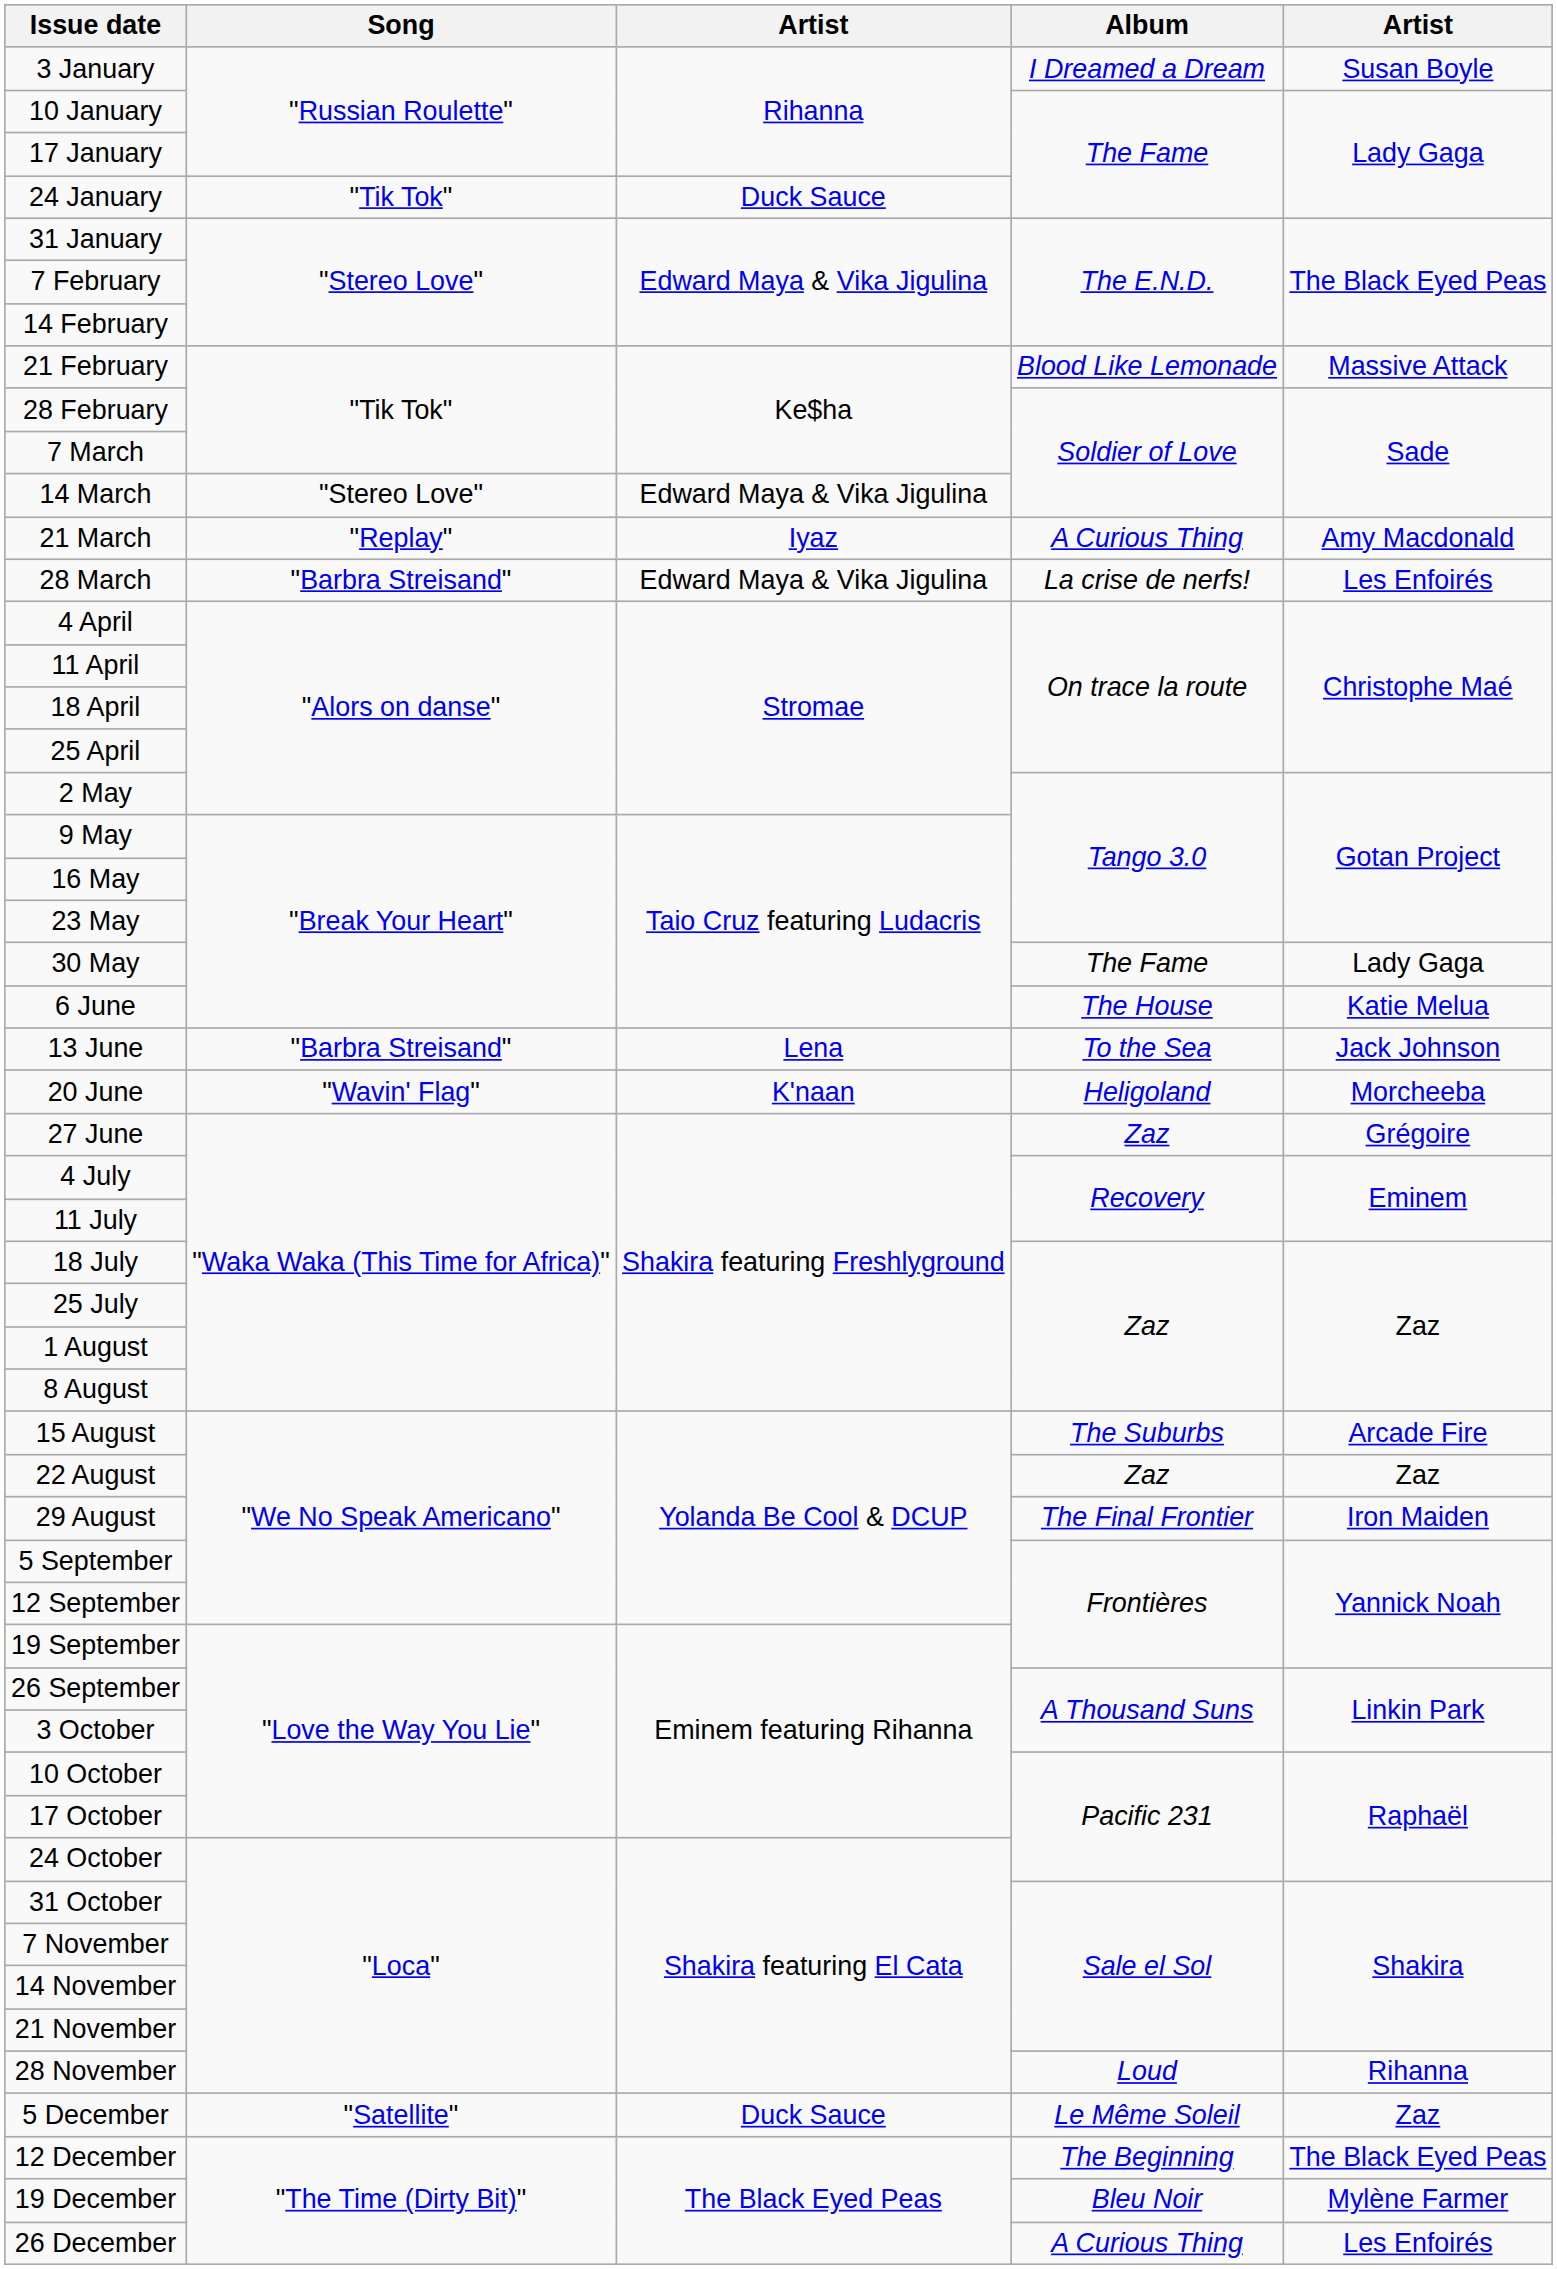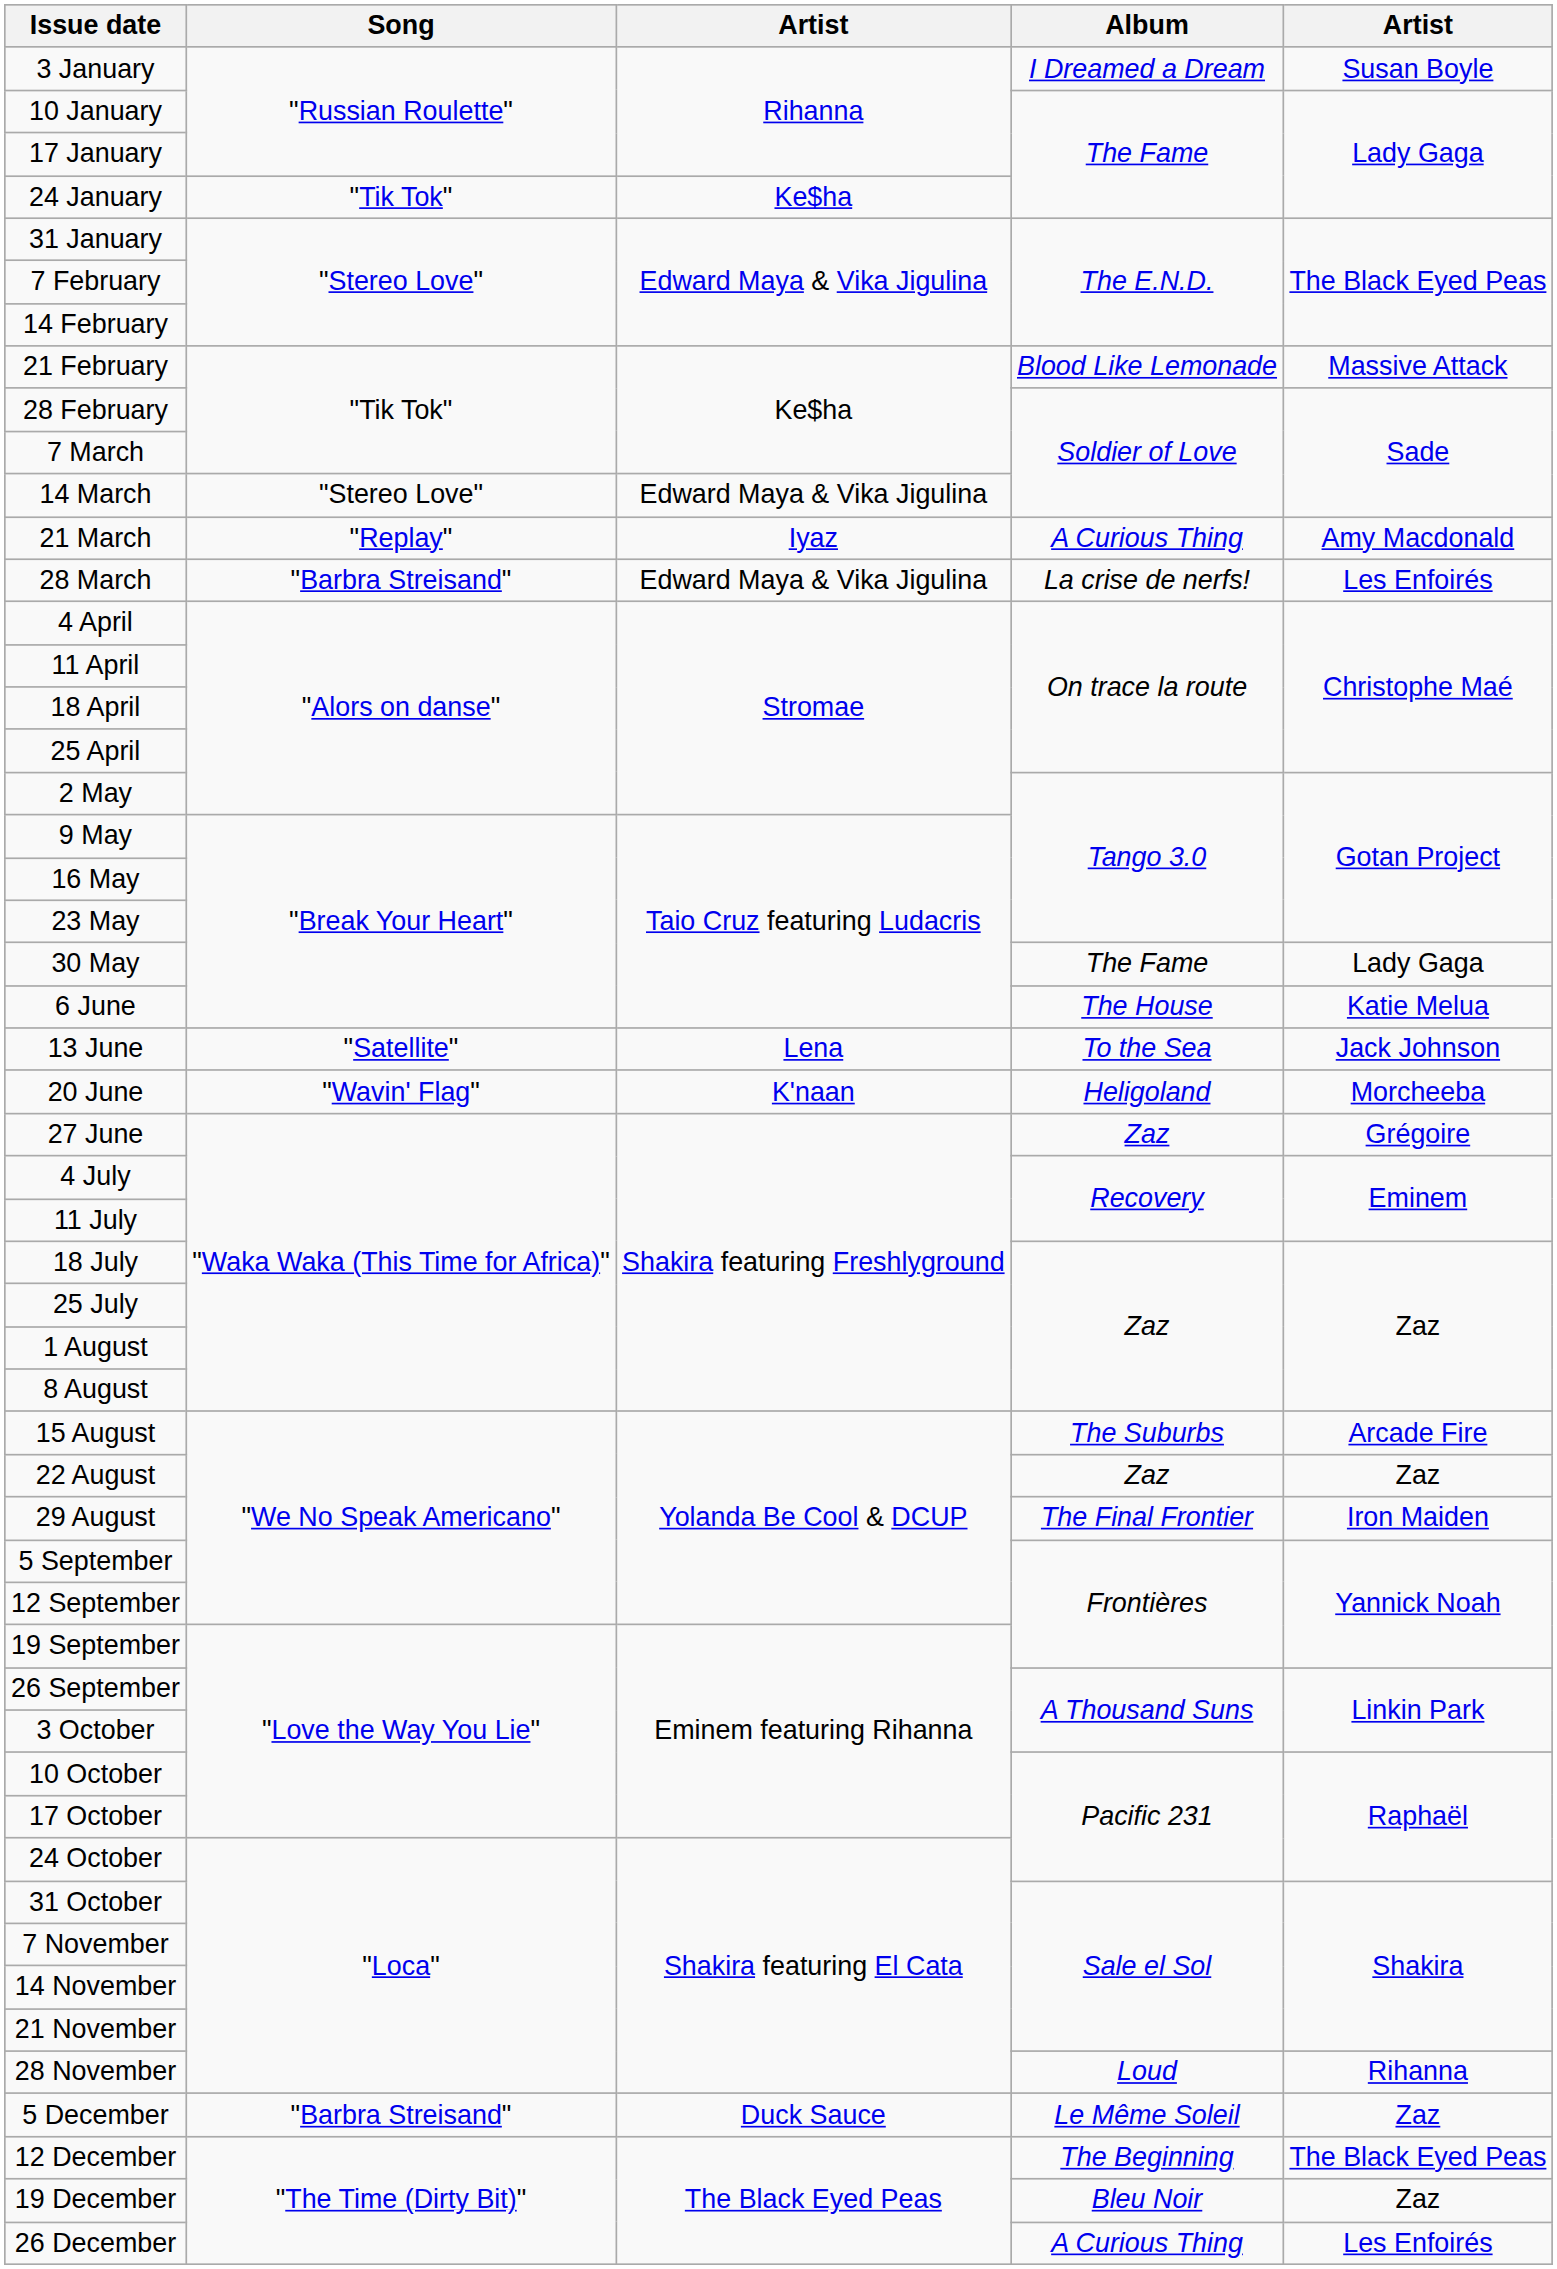 <table class="wikitable plainrowheaders" style="text-align:center">
 <tr>
 <th>Issue date</th>
 <th>Song</th>
 <th>Artist</th>
 <th>Album</th>
 <th>Artist</th>
 </tr>
 <tr>
 <td>3 January</td>
 <td rowspan="3">"<a href='#'>Russian Roulette</a>"</td>
 <td rowspan="3"><a href='#'>Rihanna</a></td>
 <td><em><a href='#'>I Dreamed a Dream</a></em></td>
 <td><a href='#'>Susan Boyle</a></td>
 </tr>
 <tr>
 <td>10 January</td>
 <td rowspan="3"><em><a href='#'>The Fame</a></em></td>
 <td rowspan="3"><a href='#'>Lady Gaga</a></td>
 </tr>
 <tr>
 <td>17 January</td>
 </tr>
 <tr>
 <td>24 January</td>
 <td rowspan="1">"<a href='#'>Tik Tok</a>"</td>
-<td><a href='#'>Duck Sauce</a></td>
+<td rowspan="1"><a href='#'>Ke$ha</a></td>
 </tr>
 <tr>
 <td>31 January</td>
 <td rowspan="3">"<a href='#'>Stereo Love</a>"</td>
 <td rowspan="3"><a href='#'>Edward Maya</a> & <a href='#'>Vika Jigulina</a></td>
 <td rowspan="3"><em><a href='#'>The E.N.D.</a></em></td>
 <td rowspan="3"><a href='#'>The Black Eyed Peas</a></td>
 </tr>
 <tr>
 <td>7 February</td>
 </tr>
 <tr>
 <td>14 February</td>
 </tr>
 <tr>
 <td>21 February</td>
 <td rowspan="3">"Tik Tok"</td>
 <td rowspan="3">Ke$ha</td>
 <td><em><a href='#'>Blood Like Lemonade</a></em></td>
 <td rowspan="1"><a href='#'>Massive Attack</a></td>
 </tr>
 <tr>
 <td>28 February</td>
 <td rowspan="3"><em><a href='#'>Soldier of Love</a></em></td>
 <td rowspan="3"><a href='#'>Sade</a></td>
 </tr>
 <tr>
 <td>7 March</td>
 </tr>
 <tr>
 <td>14 March</td>
 <td rowspan="1">"Stereo Love"</td>
 <td rowspan="1">Edward Maya & Vika Jigulina</td>
 </tr>
 <tr>
 <td>21 March</td>
 <td rowspan="1">"<a href='#'>Replay</a>"</td>
 <td rowspan="1"><a href='#'>Iyaz</a></td>
 <td rowspan="1"><em><a href='#'>A Curious Thing</a></em></td>
 <td rowspan="1"><a href='#'>Amy Macdonald</a></td>
 </tr>
 <tr>
 <td>28 March</td>
 <td>"<a href='#'>Barbra Streisand</a>"</td>
 <td rowspan="1">Edward Maya & Vika Jigulina</td>
 <td rowspan="1"><em>La crise de nerfs!</em></td>
 <td rowspan="1"><a href='#'>Les Enfoirés</a></td>
 </tr>
 <tr>
 <td>4 April</td>
 <td rowspan="5">"<a href='#'>Alors on danse</a>"</td>
 <td rowspan="5"><a href='#'>Stromae</a></td>
 <td rowspan="4"><em>On trace la route</em></td>
 <td rowspan="4"><a href='#'>Christophe Maé</a></td>
 </tr>
 <tr>
 <td>11 April</td>
 </tr>
 <tr>
 <td>18 April</td>
 </tr>
 <tr>
 <td>25 April</td>
 </tr>
 <tr>
 <td>2 May</td>
 <td rowspan="4"><em><a href='#'>Tango 3.0</a></em></td>
 <td rowspan="4"><a href='#'>Gotan Project</a></td>
 </tr>
 <tr>
 <td>9 May</td>
 <td rowspan="5">"<a href='#'>Break Your Heart</a>"</td>
 <td rowspan="5"><a href='#'>Taio Cruz</a> featuring <a href='#'>Ludacris</a></td>
 </tr>
 <tr>
 <td>16 May</td>
 </tr>
 <tr>
 <td>23 May</td>
 </tr>
 <tr>
 <td>30 May</td>
 <td rowspan="1"><em>The Fame</em></td>
 <td rowspan="1">Lady Gaga</td>
 </tr>
 <tr>
 <td>6 June</td>
 <td><em><a href='#'>The House</a></em></td>
 <td><a href='#'>Katie Melua</a></td>
 </tr>
 <tr>
 <td>13 June</td>
-<td>"<a href='#'>Barbra Streisand</a>"</td>
+<td rowspan="1">"<a href='#'>Satellite</a>"</td>
 <td rowspan="1"><a href='#'>Lena</a></td>
 <td><em><a href='#'>To the Sea</a></em></td>
 <td><a href='#'>Jack Johnson</a></td>
 </tr>
 <tr>
 <td>20 June</td>
 <td rowspan="1">"<a href='#'>Wavin' Flag</a>"</td>
 <td rowspan="1"><a href='#'>K'naan</a></td>
 <td rowspan="1"><em><a href='#'>Heligoland</a></em></td>
 <td><a href='#'>Morcheeba</a></td>
 </tr>
 <tr>
 <td>27 June</td>
 <td rowspan="7">"<a href='#'>Waka Waka (This Time for Africa)</a>"</td>
 <td rowspan="7"><a href='#'>Shakira</a> featuring <a href='#'>Freshlyground</a></td>
 <td rowspan="1"><em><a href='#'>Zaz</a></em></td>
 <td><a href='#'>Grégoire</a></td>
 </tr>
 <tr>
 <td>4 July</td>
 <td rowspan="2"><em><a href='#'>Recovery</a></em></td>
 <td rowspan="2"><a href='#'>Eminem</a></td>
 </tr>
 <tr>
 <td>11 July</td>
 </tr>
 <tr>
 <td>18 July</td>
 <td rowspan="4"><em>Zaz</em></td>
 <td rowspan="4">Zaz</td>
 </tr>
 <tr>
 <td>25 July</td>
 </tr>
 <tr>
 <td>1 August</td>
 </tr>
 <tr>
 <td>8 August</td>
 </tr>
 <tr>
 <td>15 August</td>
 <td rowspan="5">"<a href='#'>We No Speak Americano</a>"</td>
 <td rowspan="5"><a href='#'>Yolanda Be Cool</a> & <a href='#'>DCUP</a></td>
 <td rowspan="1"><em><a href='#'>The Suburbs</a></em></td>
 <td rowspan="1"><a href='#'>Arcade Fire</a></td>
 </tr>
 <tr>
 <td>22 August</td>
 <td rowspan="1"><em>Zaz</em></td>
 <td rowspan="1">Zaz</td>
 </tr>
 <tr>
 <td>29 August</td>
 <td rowspan="1"><em><a href='#'>The Final Frontier</a></em></td>
 <td rowspan="1"><a href='#'>Iron Maiden</a></td>
 </tr>
 <tr>
 <td>5 September</td>
 <td rowspan="3"><em>Frontières</em></td>
 <td rowspan="3"><a href='#'>Yannick Noah</a></td>
 </tr>
 <tr>
 <td>12 September</td>
 </tr>
 <tr>
 <td>19 September</td>
 <td rowspan="5">"<a href='#'>Love the Way You Lie</a>"</td>
 <td rowspan="5">Eminem featuring Rihanna</td>
 </tr>
 <tr>
 <td>26 September</td>
 <td rowspan="2"><em><a href='#'>A Thousand Suns</a></em></td>
 <td rowspan="2"><a href='#'>Linkin Park</a></td>
 </tr>
 <tr>
 <td>3 October</td>
 </tr>
 <tr>
 <td>10 October</td>
 <td rowspan="3"><em>Pacific 231</em></td>
 <td rowspan="3"><a href='#'>Raphaël</a></td>
 </tr>
 <tr>
 <td>17 October</td>
 </tr>
 <tr>
 <td>24 October</td>
 <td rowspan="6">"<a href='#'>Loca</a>"</td>
 <td rowspan="6"><a href='#'>Shakira</a> featuring <a href='#'>El Cata</a></td>
 </tr>
 <tr>
 <td>31 October</td>
 <td rowspan="4"><em><a href='#'>Sale el Sol</a></em></td>
 <td rowspan="4"><a href='#'>Shakira</a></td>
 </tr>
 <tr>
 <td>7 November</td>
 </tr>
 <tr>
 <td>14 November</td>
 </tr>
 <tr>
 <td>21 November</td>
 </tr>
 <tr>
 <td>28 November</td>
 <td><em><a href='#'>Loud</a></em></td>
 <td><a href='#'>Rihanna</a></td>
 </tr>
 <tr>
 <td>5 December</td>
-<td rowspan="1">"<a href='#'>Satellite</a>"</td>
+<td>"<a href='#'>Barbra Streisand</a>"</td>
 <td><a href='#'>Duck Sauce</a></td>
 <td><em><a href='#'>Le Même Soleil</a></em></td>
 <td rowspan="1"><a href='#'>Zaz</a></td>
 </tr>
 <tr>
 <td>12 December</td>
 <td rowspan="3">"<a href='#'>The Time (Dirty Bit)</a>"</td>
 <td rowspan="3"><a href='#'>The Black Eyed Peas</a></td>
 <td><em><a href='#'>The Beginning</a></em></td>
 <td><a href='#'>The Black Eyed Peas</a></td>
 </tr>
 <tr>
 <td>19 December</td>
 <td><em><a href='#'>Bleu Noir</a></em></td>
-<td><a href='#'>Mylène Farmer</a></td>
+<td rowspan="1">Zaz</td>
 </tr>
 <tr>
 <td>26 December</td>
 <td rowspan="1"><em><a href='#'>A Curious Thing</a></em></td>
 <td><a href='#'>Les Enfoirés</a></td>
 </tr>
 <tr>
 </tr>
 </table>
